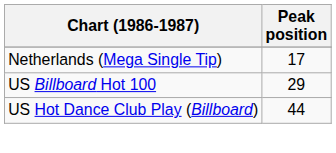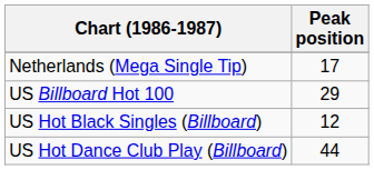 <table class="wikitable">
 <tr>
 <th>Chart (1986-1987)</th>
 <th>Peak<br>position</th>
 </tr>
 <tr>
 </tr>
 <tr>
 <td>Netherlands (<a href='#'>Mega Single Tip</a>)</td>
 <td align=center>17</td>
 </tr>
 <tr>
 <td>US <a href='#'><em>Billboard</em> Hot 100</a></td>
 <td align="center">29</td>
 </tr>
 <tr>
+<td>US <a href='#'>Hot Black Singles</a> (<em><a href='#'>Billboard</a></em>)</td>
+<td align="center">12</td>
+</tr>
+<tr>
 <td>US <a href='#'>Hot Dance Club Play</a> (<em><a href='#'>Billboard</a></em>)</td>
 <td align="center">44</td>
 </tr>
 </table>
